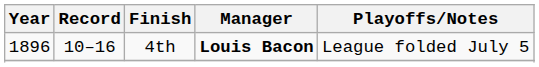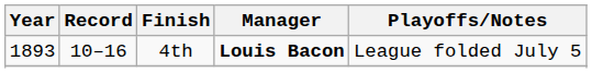 <table class="wikitable" style="text-align:center">
 <tr>
 <th>Year</th>
 <th>Record</th>
 <th>Finish</th>
 <th>Manager</th>
 <th>Playoffs/Notes</th>
 </tr>
 <tr align=center>
-<td>1896</td>
+<td>1893</td>
 <td>10–16</td>
 <td>4th</td>
 <td><strong>Louis Bacon</strong></td>
 <td>League folded July 5</td>
 </tr>
 <tr align=center>
 </tr>
 <tr>
 </tr>
 </table>
